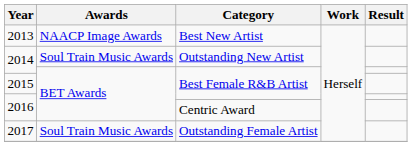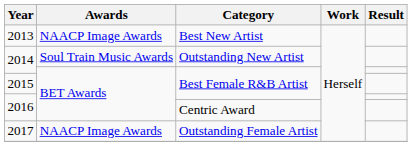 <table class="wikitable sortable">
 <tr>
 <th>Year</th>
 <th>Awards</th>
 <th>Category</th>
 <th>Work</th>
 <th>Result</th>
 </tr>
 <tr>
 <td>2013</td>
 <td><a href='#'>NAACP Image Awards</a></td>
 <td><a href='#'>Best New Artist</a></td>
 <td rowspan="7">Herself</td>
 <td></td>
 </tr>
 <tr>
 <td rowspan="2">2014</td>
 <td><a href='#'>Soul Train Music Awards</a></td>
 <td><a href='#'>Outstanding New Artist</a></td>
 <td></td>
 </tr>
 <tr>
 <td rowspan="4"><a href='#'>BET Awards</a></td>
 <td rowspan="3"><a href='#'>Best Female R&B Artist</a></td>
 <td></td>
 </tr>
 <tr>
 <td>2015</td>
 <td></td>
 </tr>
 <tr>
 <td rowspan="2">2016</td>
 <td></td>
 </tr>
 <tr>
 <td>Centric Award</td>
 <td></td>
 </tr>
 <tr>
 <td>2017</td>
-<td><a href='#'>Soul Train Music Awards</a></td>
+<td><a href='#'>NAACP Image Awards</a></td>
 <td><a href='#'>Outstanding Female Artist</a></td>
 <td></td>
 </tr>
 <tr>
 </tr>
 </table>
